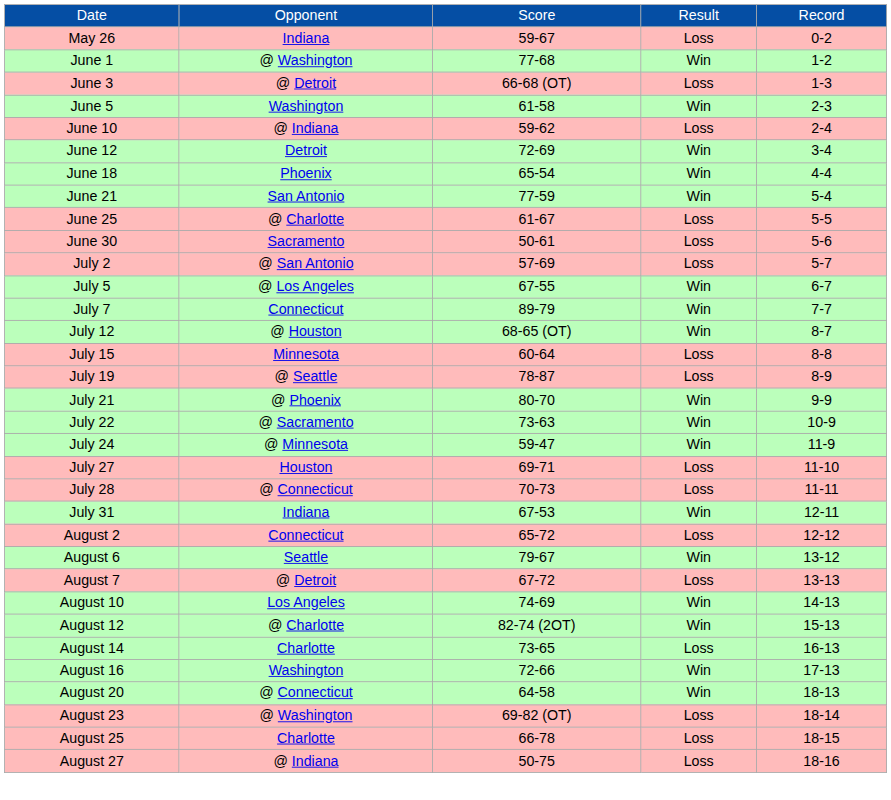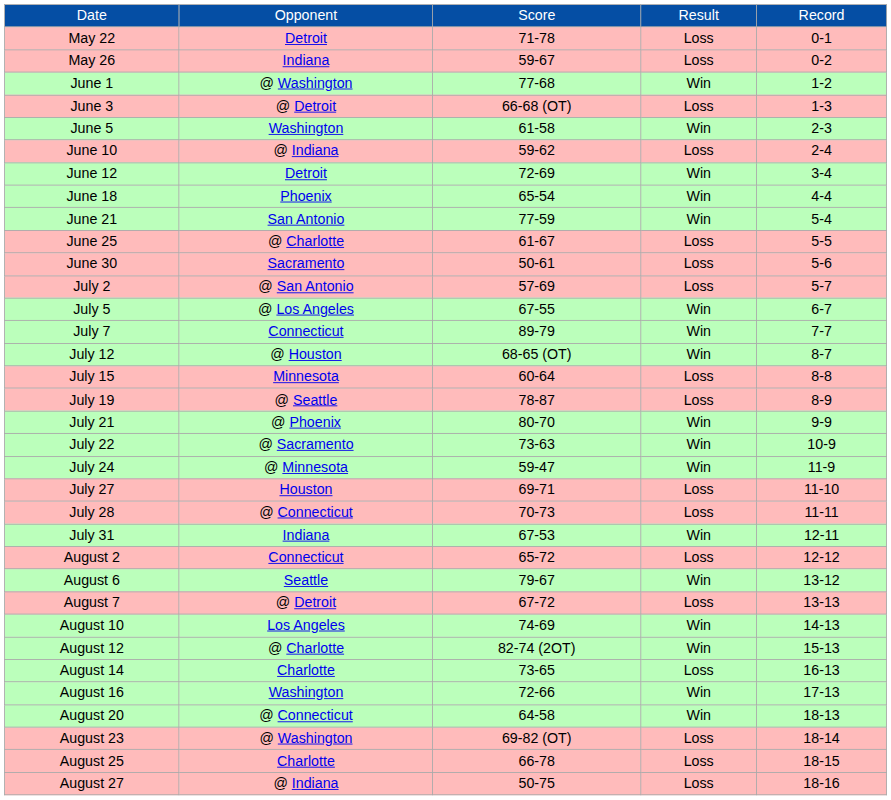 <table class="wikitable" width="50%">
 <tr align="center" style="background:#054ea4; color:white;">
 <td>Date</td>
 <td>Opponent</td>
 <td>Score</td>
 <td>Result</td>
 <td>Record</td>
+</tr>
+<tr align="center" bgcolor="ffbbbb">
+<td>May 22</td>
+<td><a href='#'>Detroit</a></td>
+<td>71-78</td>
+<td>Loss</td>
+<td>0-1</td>
 </tr>
 <tr align="center" bgcolor="ffbbbb">
 <td>May 26</td>
 <td><a href='#'>Indiana</a></td>
 <td>59-67</td>
 <td>Loss</td>
 <td>0-2</td>
 </tr>
 <tr align="center" bgcolor="bbffbb">
 <td>June 1</td>
 <td>@ <a href='#'>Washington</a></td>
 <td>77-68</td>
 <td>Win</td>
 <td>1-2</td>
 </tr>
 <tr align="center" bgcolor="ffbbbb">
 <td>June 3</td>
 <td>@ <a href='#'>Detroit</a></td>
 <td>66-68 (OT)</td>
 <td>Loss</td>
 <td>1-3</td>
 </tr>
 <tr align="center" bgcolor="bbffbb">
 <td>June 5</td>
 <td><a href='#'>Washington</a></td>
 <td>61-58</td>
 <td>Win</td>
 <td>2-3</td>
 </tr>
 <tr align="center" bgcolor="ffbbbb">
 <td>June 10</td>
 <td>@ <a href='#'>Indiana</a></td>
 <td>59-62</td>
 <td>Loss</td>
 <td>2-4</td>
 </tr>
 <tr align="center" bgcolor="bbffbb">
 <td>June 12</td>
 <td><a href='#'>Detroit</a></td>
 <td>72-69</td>
 <td>Win</td>
 <td>3-4</td>
 </tr>
 <tr align="center" bgcolor="bbffbb">
 <td>June 18</td>
 <td><a href='#'>Phoenix</a></td>
 <td>65-54</td>
 <td>Win</td>
 <td>4-4</td>
 </tr>
 <tr align="center" bgcolor="bbffbb">
 <td>June 21</td>
 <td><a href='#'>San Antonio</a></td>
 <td>77-59</td>
 <td>Win</td>
 <td>5-4</td>
 </tr>
 <tr align="center" bgcolor="ffbbbb">
 <td>June 25</td>
 <td>@ <a href='#'>Charlotte</a></td>
 <td>61-67</td>
 <td>Loss</td>
 <td>5-5</td>
 </tr>
 <tr align="center" bgcolor="ffbbbb">
 <td>June 30</td>
 <td><a href='#'>Sacramento</a></td>
 <td>50-61</td>
 <td>Loss</td>
 <td>5-6</td>
 </tr>
 <tr align="center" bgcolor="ffbbbb">
 <td>July 2</td>
 <td>@ <a href='#'>San Antonio</a></td>
 <td>57-69</td>
 <td>Loss</td>
 <td>5-7</td>
 </tr>
 <tr align="center" bgcolor="bbffbb">
 <td>July 5</td>
 <td>@ <a href='#'>Los Angeles</a></td>
 <td>67-55</td>
 <td>Win</td>
 <td>6-7</td>
 </tr>
 <tr align="center" bgcolor="bbffbb">
 <td>July 7</td>
 <td><a href='#'>Connecticut</a></td>
 <td>89-79</td>
 <td>Win</td>
 <td>7-7</td>
 </tr>
 <tr align="center" bgcolor="bbffbb">
 <td>July 12</td>
 <td>@ <a href='#'>Houston</a></td>
 <td>68-65 (OT)</td>
 <td>Win</td>
 <td>8-7</td>
 </tr>
 <tr align="center" bgcolor="ffbbbb">
 <td>July 15</td>
 <td><a href='#'>Minnesota</a></td>
 <td>60-64</td>
 <td>Loss</td>
 <td>8-8</td>
 </tr>
 <tr align="center" bgcolor="ffbbbb">
 <td>July 19</td>
 <td>@ <a href='#'>Seattle</a></td>
 <td>78-87</td>
 <td>Loss</td>
 <td>8-9</td>
 </tr>
 <tr align="center" bgcolor="bbffbb">
 <td>July 21</td>
 <td>@ <a href='#'>Phoenix</a></td>
 <td>80-70</td>
 <td>Win</td>
 <td>9-9</td>
 </tr>
 <tr align="center" bgcolor="bbffbb">
 <td>July 22</td>
 <td>@ <a href='#'>Sacramento</a></td>
 <td>73-63</td>
 <td>Win</td>
 <td>10-9</td>
 </tr>
 <tr align="center" bgcolor="bbffbb">
 <td>July 24</td>
 <td>@ <a href='#'>Minnesota</a></td>
 <td>59-47</td>
 <td>Win</td>
 <td>11-9</td>
 </tr>
 <tr align="center" bgcolor="ffbbbb">
 <td>July 27</td>
 <td><a href='#'>Houston</a></td>
 <td>69-71</td>
 <td>Loss</td>
 <td>11-10</td>
 </tr>
 <tr align="center" bgcolor="ffbbbb">
 <td>July 28</td>
 <td>@ <a href='#'>Connecticut</a></td>
 <td>70-73</td>
 <td>Loss</td>
 <td>11-11</td>
 </tr>
 <tr align="center" bgcolor="bbffbb">
 <td>July 31</td>
 <td><a href='#'>Indiana</a></td>
 <td>67-53</td>
 <td>Win</td>
 <td>12-11</td>
 </tr>
 <tr align="center" bgcolor="ffbbbb">
 <td>August 2</td>
 <td><a href='#'>Connecticut</a></td>
 <td>65-72</td>
 <td>Loss</td>
 <td>12-12</td>
 </tr>
 <tr align="center" bgcolor="bbffbb">
 <td>August 6</td>
 <td><a href='#'>Seattle</a></td>
 <td>79-67</td>
 <td>Win</td>
 <td>13-12</td>
 </tr>
 <tr align="center" bgcolor="ffbbbb">
 <td>August 7</td>
 <td>@ <a href='#'>Detroit</a></td>
 <td>67-72</td>
 <td>Loss</td>
 <td>13-13</td>
 </tr>
 <tr align="center" bgcolor="bbffbb">
 <td>August 10</td>
 <td><a href='#'>Los Angeles</a></td>
 <td>74-69</td>
 <td>Win</td>
 <td>14-13</td>
 </tr>
 <tr align="center" bgcolor="bbffbb">
 <td>August 12</td>
 <td>@ <a href='#'>Charlotte</a></td>
 <td>82-74 (2OT)</td>
 <td>Win</td>
 <td>15-13</td>
 </tr>
 <tr align="center" bgcolor="bbffbb">
 <td>August 14</td>
 <td><a href='#'>Charlotte</a></td>
 <td>73-65</td>
 <td>Loss</td>
 <td>16-13</td>
 </tr>
 <tr align="center" bgcolor="bbffbb">
 <td>August 16</td>
 <td><a href='#'>Washington</a></td>
 <td>72-66</td>
 <td>Win</td>
 <td>17-13</td>
 </tr>
 <tr align="center" bgcolor="bbffbb">
 <td>August 20</td>
 <td>@ <a href='#'>Connecticut</a></td>
 <td>64-58</td>
 <td>Win</td>
 <td>18-13</td>
 </tr>
 <tr align="center" bgcolor="ffbbbb">
 <td>August 23</td>
 <td>@ <a href='#'>Washington</a></td>
 <td>69-82 (OT)</td>
 <td>Loss</td>
 <td>18-14</td>
 </tr>
 <tr align="center" bgcolor="ffbbbb">
 <td>August 25</td>
 <td><a href='#'>Charlotte</a></td>
 <td>66-78</td>
 <td>Loss</td>
 <td>18-15</td>
 </tr>
 <tr align="center" bgcolor="ffbbbb">
 <td>August 27</td>
 <td>@ <a href='#'>Indiana</a></td>
 <td>50-75</td>
 <td>Loss</td>
 <td>18-16</td>
 </tr>
 </table>
